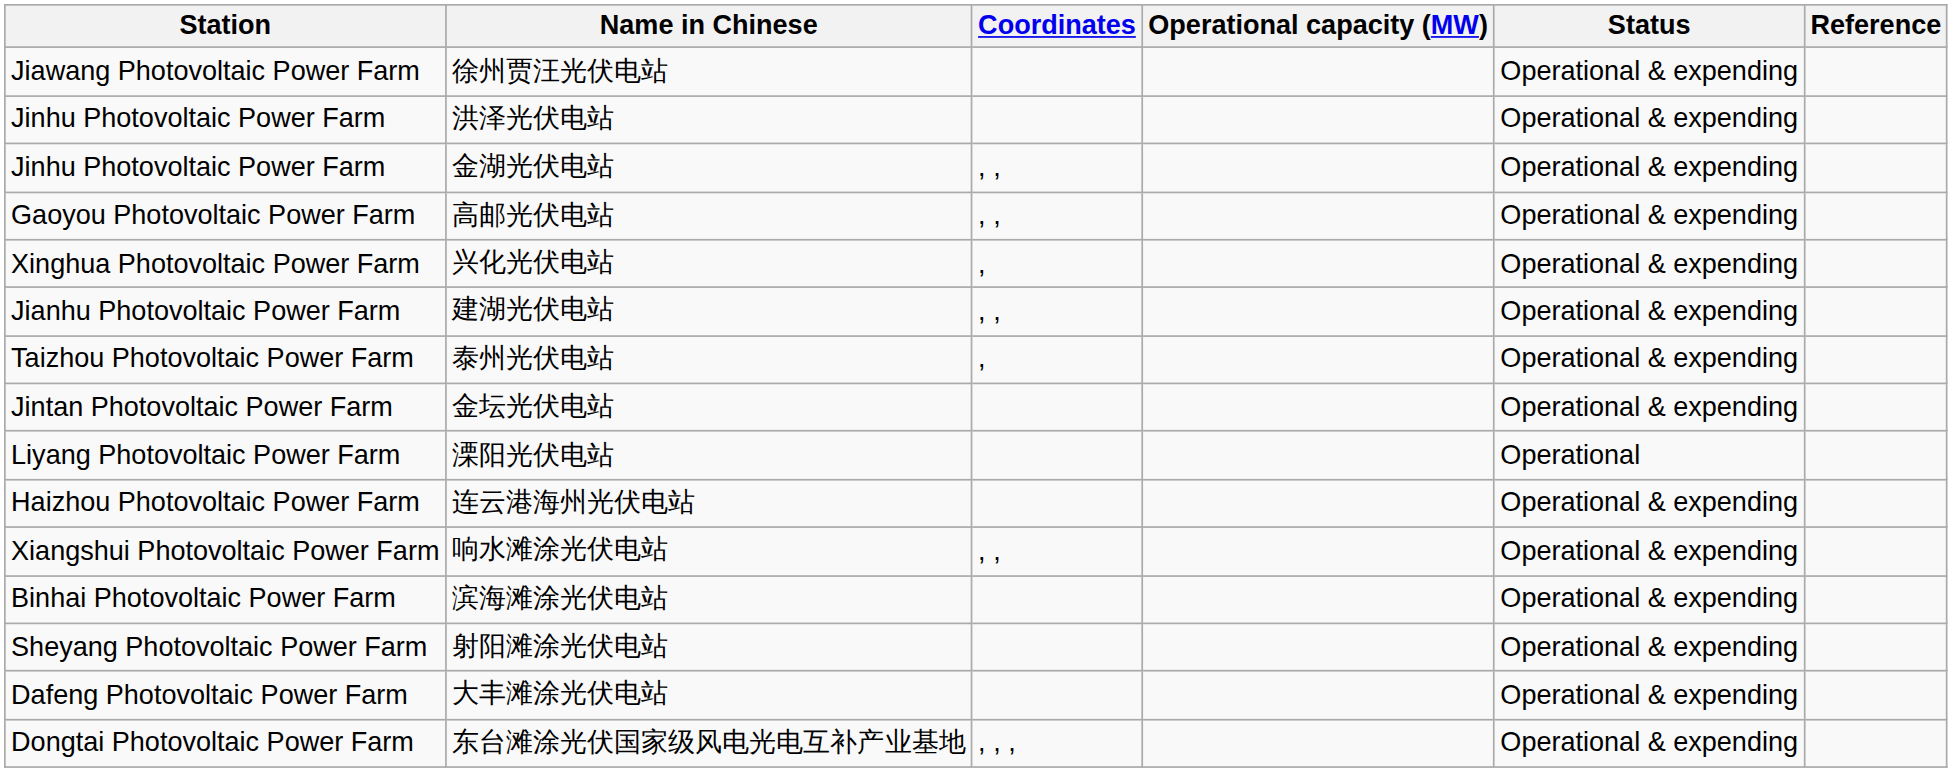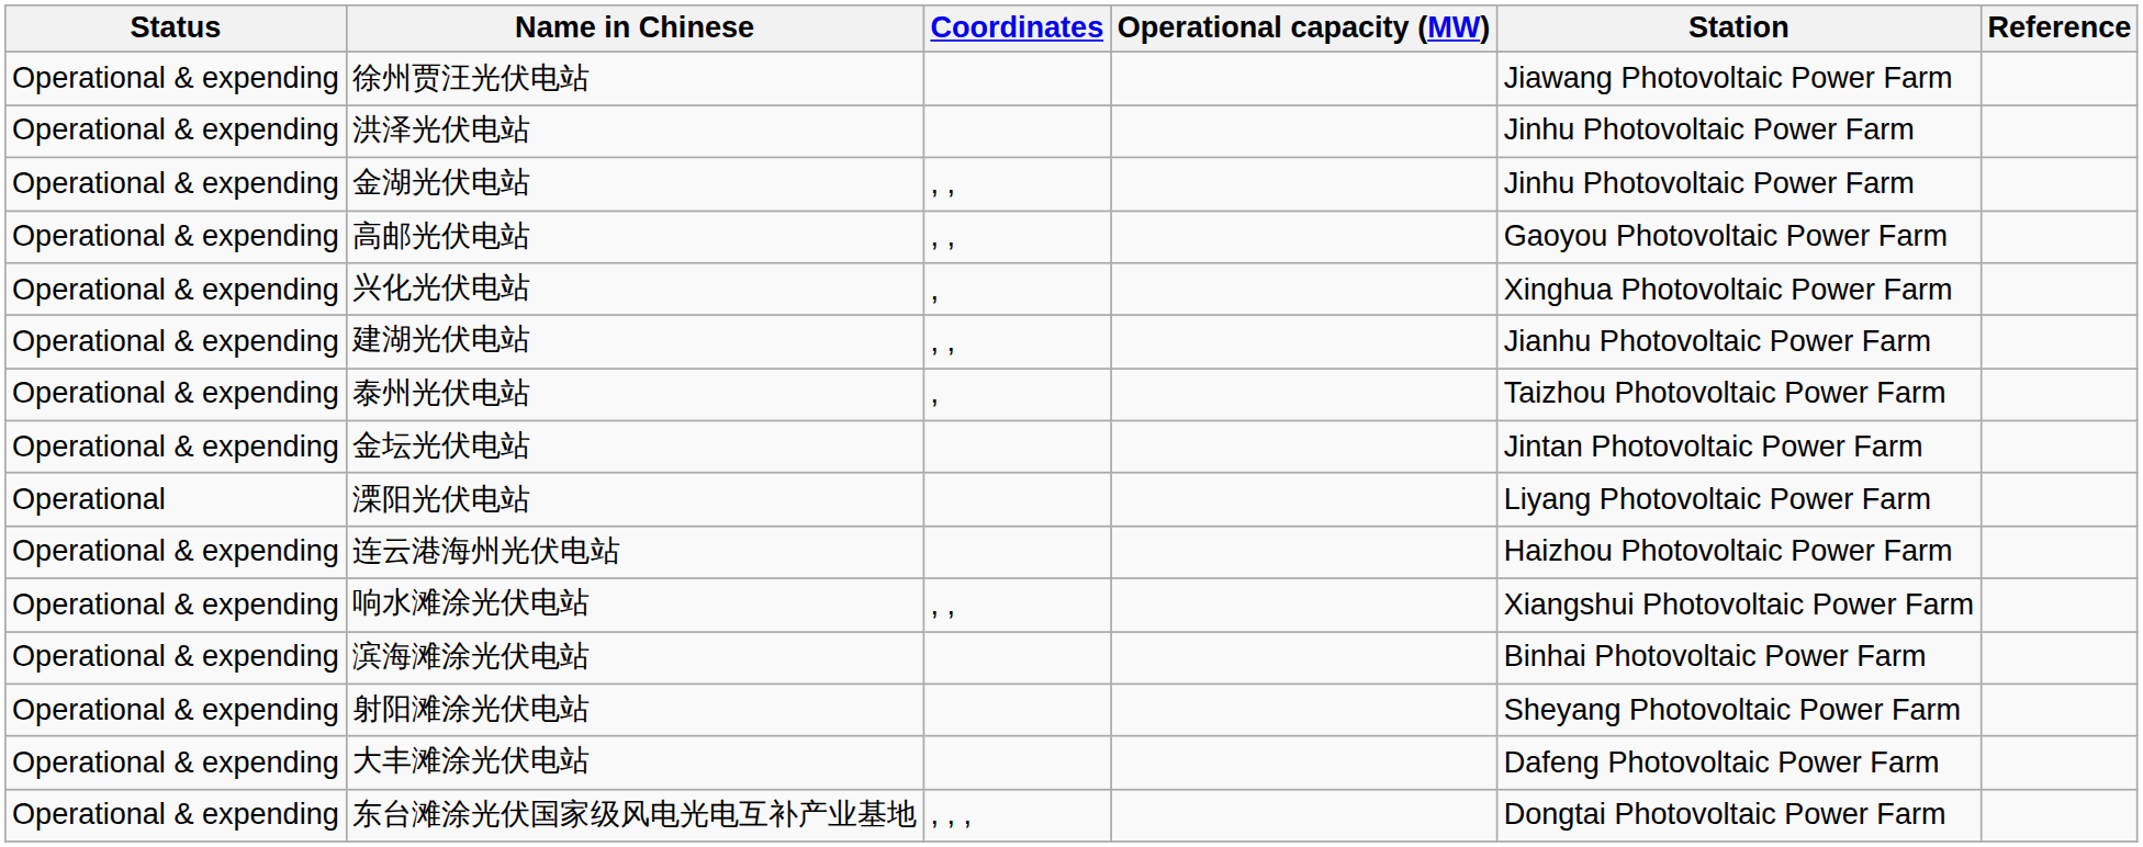 <table class="wikitable sortable">
 <tr>
-<th>Station</th>
+<th>Status</th>
 <th>Name in Chinese</th>
 <th><a href='#'>Coordinates</a></th>
 <th>Operational capacity (<a href='#'>MW</a>)</th>
-<th>Status</th>
+<th>Station</th>
 <th>Reference</th>
 </tr>
 <tr>
-<td>Jiawang Photovoltaic Power Farm</td>
+<td>Operational & expending</td>
 <td>徐州贾汪光伏电站</td>
 <td></td>
 <td></td>
-<td>Operational & expending</td>
+<td>Jiawang Photovoltaic Power Farm</td>
 <td></td>
 </tr>
 <tr>
-<td>Jinhu Photovoltaic Power Farm</td>
+<td>Operational & expending</td>
 <td>洪泽光伏电站</td>
 <td></td>
 <td></td>
-<td>Operational & expending</td>
+<td>Jinhu Photovoltaic Power Farm</td>
 <td></td>
 </tr>
 <tr>
-<td>Jinhu Photovoltaic Power Farm</td>
+<td>Operational & expending</td>
 <td>金湖光伏电站</td>
 <td>, , </td>
 <td></td>
-<td>Operational & expending</td>
+<td>Jinhu Photovoltaic Power Farm</td>
 <td></td>
 </tr>
 <tr>
-<td>Gaoyou Photovoltaic Power Farm</td>
+<td>Operational & expending</td>
 <td>高邮光伏电站</td>
 <td>, , </td>
 <td></td>
-<td>Operational & expending</td>
+<td>Gaoyou Photovoltaic Power Farm</td>
 <td></td>
 </tr>
 <tr>
-<td>Xinghua Photovoltaic Power Farm</td>
+<td>Operational & expending</td>
 <td>兴化光伏电站</td>
 <td>, </td>
 <td></td>
-<td>Operational & expending</td>
+<td>Xinghua Photovoltaic Power Farm</td>
 <td></td>
 </tr>
 <tr>
-<td>Jianhu Photovoltaic Power Farm</td>
+<td>Operational & expending</td>
 <td>建湖光伏电站</td>
 <td>, , </td>
 <td></td>
-<td>Operational & expending</td>
+<td>Jianhu Photovoltaic Power Farm</td>
 <td></td>
 </tr>
 <tr>
-<td>Taizhou Photovoltaic Power Farm</td>
+<td>Operational & expending</td>
 <td>泰州光伏电站</td>
 <td>, </td>
 <td></td>
-<td>Operational & expending</td>
+<td>Taizhou Photovoltaic Power Farm</td>
 <td></td>
 </tr>
 <tr>
-<td>Jintan Photovoltaic Power Farm</td>
+<td>Operational & expending</td>
 <td>金坛光伏电站</td>
 <td></td>
 <td></td>
-<td>Operational & expending</td>
+<td>Jintan Photovoltaic Power Farm</td>
 <td></td>
 </tr>
 <tr>
-<td>Liyang  Photovoltaic Power Farm</td>
+<td>Operational</td>
 <td>溧阳光伏电站</td>
 <td></td>
 <td></td>
-<td>Operational</td>
+<td>Liyang  Photovoltaic Power Farm</td>
 <td></td>
 </tr>
 <tr>
-<td>Haizhou Photovoltaic Power Farm</td>
+<td>Operational & expending</td>
 <td>连云港海州光伏电站</td>
 <td></td>
 <td></td>
-<td>Operational & expending</td>
+<td>Haizhou Photovoltaic Power Farm</td>
 <td></td>
 </tr>
 <tr>
-<td>Xiangshui Photovoltaic Power Farm</td>
+<td>Operational & expending</td>
 <td>响水滩涂光伏电站</td>
 <td>, , </td>
 <td></td>
-<td>Operational & expending</td>
+<td>Xiangshui Photovoltaic Power Farm</td>
 <td></td>
 </tr>
 <tr>
-<td>Binhai Photovoltaic Power Farm</td>
+<td>Operational & expending</td>
 <td>滨海滩涂光伏电站</td>
 <td></td>
 <td></td>
-<td>Operational & expending</td>
+<td>Binhai Photovoltaic Power Farm</td>
 <td></td>
 </tr>
 <tr>
-<td>Sheyang Photovoltaic Power Farm</td>
+<td>Operational & expending</td>
 <td>射阳滩涂光伏电站</td>
 <td></td>
 <td></td>
-<td>Operational & expending</td>
+<td>Sheyang Photovoltaic Power Farm</td>
 <td></td>
 </tr>
 <tr>
-<td>Dafeng Photovoltaic Power Farm</td>
+<td>Operational & expending</td>
 <td>大丰滩涂光伏电站</td>
 <td></td>
 <td></td>
-<td>Operational & expending</td>
+<td>Dafeng Photovoltaic Power Farm</td>
 <td></td>
 </tr>
 <tr>
-<td>Dongtai Photovoltaic Power Farm</td>
+<td>Operational & expending</td>
 <td>东台滩涂光伏国家级风电光电互补产业基地</td>
 <td>, , , </td>
 <td></td>
-<td>Operational & expending</td>
+<td>Dongtai Photovoltaic Power Farm</td>
 <td></td>
 </tr>
 </table>
